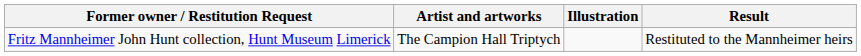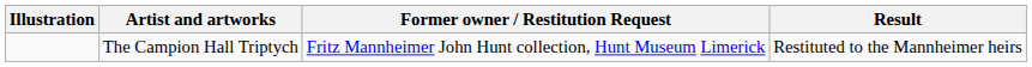 <table class="wikitable">
 <tr>
+<th>Illustration</th>
+<th>Artist and artworks</th>
 <th>Former owner / Restitution Request</th>
-<th>Artist and artworks</th>
-<th>Illustration</th>
 <th>Result</th>
 </tr>
 <tr>
+<td></td>
+<td>The Campion Hall Triptych</td>
 <td><a href='#'>Fritz Mannheimer</a> John Hunt collection, <a href='#'>Hunt Museum</a> <a href='#'>Limerick</a></td>
-<td>The Campion Hall Triptych</td>
-<td></td>
 <td>Restituted to the Mannheimer heirs</td>
 </tr>
 </table>
